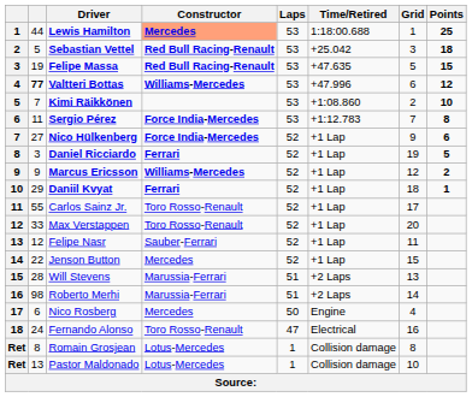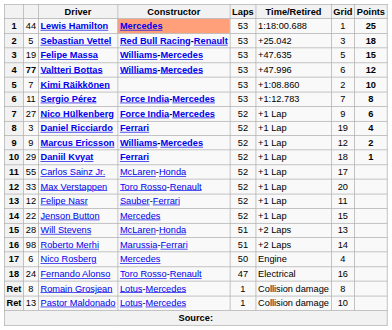 <table class="wikitable" style="font-size: 85%;">
 <tr>
 <th></th>
 <th></th>
 <th>Driver</th>
 <th>Constructor</th>
 <th>Laps</th>
 <th>Time/Retired</th>
 <th>Grid</th>
 <th>Points</th>
 </tr>
 <tr>
 <th>1</th>
 <td align="center">44</td>
 <td> <strong><a href='#'>Lewis Hamilton</a></strong></td>
 <td style="background: lightsalmon;"><strong><a href='#'>Mercedes</a></strong></td>
 <td align="center">53</td>
 <td>1:18:00.688</td>
 <td align="center">1</td>
 <td align="center"><strong>25</strong></td>
 </tr>
 <tr>
 <th>2</th>
 <td align="center">5</td>
 <td> <strong><a href='#'>Sebastian Vettel</a></strong></td>
 <td><strong><a href='#'>Red Bull Racing</a>-<a href='#'>Renault</a></strong></td>
 <td align="center">53</td>
 <td>+25.042</td>
 <td align="center">3</td>
 <td align="center"><strong>18</strong></td>
 </tr>
 <tr>
 <th>3</th>
 <td align="center">19</td>
 <td> <strong><a href='#'>Felipe Massa</a></strong></td>
-<td><strong><a href='#'>Red Bull Racing</a>-<a href='#'>Renault</a></strong></td>
+<td><strong><a href='#'>Williams</a>-<a href='#'>Mercedes</a></strong></td>
 <td align="center">53</td>
 <td>+47.635</td>
 <td align="center">5</td>
 <td align="center"><strong>15</strong></td>
 </tr>
 <tr>
 <th>4</th>
 <td style="text-align:center"><strong>77</strong></td>
 <td> <strong><a href='#'>Valtteri Bottas</a></strong></td>
 <td><strong><a href='#'>Williams</a>-<a href='#'>Mercedes</a></strong></td>
 <td align="center">53</td>
 <td>+47.996</td>
 <td align="center">6</td>
 <td align="center"><strong>12</strong></td>
 </tr>
 <tr>
 <th>5</th>
 <td style="text-align:center">7</td>
 <td> <strong><a href='#'>Kimi Räikkönen</a></strong></td>
 <td></td>
 <td align="center">53</td>
 <td>+1:08.860</td>
 <td align="center">2</td>
 <td align="center"><strong>10</strong></td>
 </tr>
 <tr>
 <th>6</th>
 <td style="text-align:center">11</td>
 <td> <strong><a href='#'>Sergio Pérez</a></strong></td>
 <td><strong><a href='#'>Force India</a>-<a href='#'>Mercedes</a></strong></td>
 <td align="center">53</td>
 <td>+1:12.783</td>
 <td align="center">7</td>
 <td align="center"><strong>8</strong></td>
 </tr>
 <tr>
 <th>7</th>
 <td style="text-align:center">27</td>
 <td> <strong><a href='#'>Nico Hülkenberg</a></strong></td>
 <td><strong><a href='#'>Force India</a>-<a href='#'>Mercedes</a></strong></td>
 <td align="center">52</td>
 <td>+1 Lap</td>
 <td align="center">9</td>
 <td align="center"><strong>6</strong></td>
 </tr>
 <tr>
 <th>8</th>
 <td style="text-align:center">3</td>
 <td> <strong><a href='#'>Daniel Ricciardo</a></strong></td>
 <td><strong><a href='#'>Ferrari</a></strong></td>
 <td align="center">52</td>
 <td>+1 Lap</td>
 <td align="center">19</td>
-<td align="center"><strong>5</strong></td>
+<td align="center"><strong>4</strong></td>
 </tr>
 <tr>
 <th>9</th>
 <td align="center">9</td>
 <td> <strong><a href='#'>Marcus Ericsson</a></strong></td>
 <td><strong><a href='#'>Williams</a>-<a href='#'>Mercedes</a></strong></td>
 <td align="center">52</td>
 <td>+1 Lap</td>
 <td align="center">12</td>
 <td align="center"><strong>2</strong></td>
 </tr>
 <tr>
 <th>10</th>
 <td align="center">29</td>
 <td> <strong><a href='#'>Daniil Kvyat</a></strong></td>
 <td><strong><a href='#'>Ferrari</a></strong></td>
 <td align="center">52</td>
 <td>+1 Lap</td>
 <td align="center">18</td>
 <td align="center"><strong>1</strong></td>
 </tr>
 <tr>
 <th>11</th>
 <td style="text-align:center">55</td>
 <td> <a href='#'>Carlos Sainz Jr.</a></td>
-<td><a href='#'>Toro Rosso</a>-<a href='#'>Renault</a></td>
+<td><a href='#'>McLaren</a>-<a href='#'>Honda</a></td>
 <td align="center">52</td>
 <td>+1 Lap</td>
 <td align="center">17</td>
 <td></td>
 </tr>
 <tr>
 <th>12</th>
 <td style="text-align:center">33</td>
 <td> <a href='#'>Max Verstappen</a></td>
 <td><a href='#'>Toro Rosso</a>-<a href='#'>Renault</a></td>
 <td align="center">52</td>
 <td>+1 Lap</td>
 <td align="center">20</td>
 <td></td>
 </tr>
 <tr>
 <th>13</th>
 <td style="text-align:center">12</td>
 <td> <a href='#'>Felipe Nasr</a></td>
 <td><a href='#'>Sauber</a>-<a href='#'>Ferrari</a></td>
 <td align="center">52</td>
 <td>+1 Lap</td>
 <td align="center">11</td>
 <td></td>
 </tr>
 <tr>
 <th>14</th>
 <td align="center">22</td>
 <td> <a href='#'>Jenson Button</a></td>
 <td><a href='#'>Mercedes</a></td>
 <td align="center">52</td>
 <td>+1 Lap</td>
 <td align="center">15</td>
 <td></td>
 </tr>
 <tr>
 <th>15</th>
 <td align="center">28</td>
 <td> <a href='#'>Will Stevens</a></td>
-<td><a href='#'>Marussia</a>-<a href='#'>Ferrari</a></td>
+<td><a href='#'>McLaren</a>-<a href='#'>Honda</a></td>
 <td align="center">51</td>
 <td>+2 Laps</td>
 <td align="center">13</td>
 <td></td>
 </tr>
 <tr>
 <th>16</th>
 <td align="center">98</td>
 <td> <a href='#'>Roberto Merhi</a></td>
 <td><a href='#'>Marussia</a>-<a href='#'>Ferrari</a></td>
 <td align="center">51</td>
 <td>+2 Laps</td>
 <td align="center">14</td>
 <td></td>
 </tr>
 <tr>
 <th>17</th>
 <td align="center">6</td>
 <td> <a href='#'>Nico Rosberg</a></td>
 <td><a href='#'>Mercedes</a></td>
 <td align="center">50</td>
 <td>Engine</td>
 <td align="center">4</td>
 <td></td>
 </tr>
 <tr>
 <th>18</th>
 <td style="text-align:center">24</td>
 <td> <a href='#'>Fernando Alonso</a></td>
 <td><a href='#'>Toro Rosso</a>-<a href='#'>Renault</a></td>
 <td align="center">47</td>
 <td>Electrical</td>
 <td align="center">16</td>
 <td></td>
 </tr>
 <tr>
 <th>Ret</th>
 <td align="center">8</td>
 <td> <a href='#'>Romain Grosjean</a></td>
 <td><a href='#'>Lotus</a>-<a href='#'>Mercedes</a></td>
 <td align="center">1</td>
 <td>Collision damage</td>
 <td align="center">8</td>
 <td></td>
 </tr>
 <tr>
 <th>Ret</th>
 <td style="text-align:center">13</td>
 <td> <a href='#'>Pastor Maldonado</a></td>
 <td><a href='#'>Lotus</a>-<a href='#'>Mercedes</a></td>
 <td align="center">1</td>
 <td>Collision damage</td>
 <td align="center">10</td>
 <td></td>
 </tr>
 <tr>
 <th colspan=8>Source:</th>
 </tr>
 </table>
